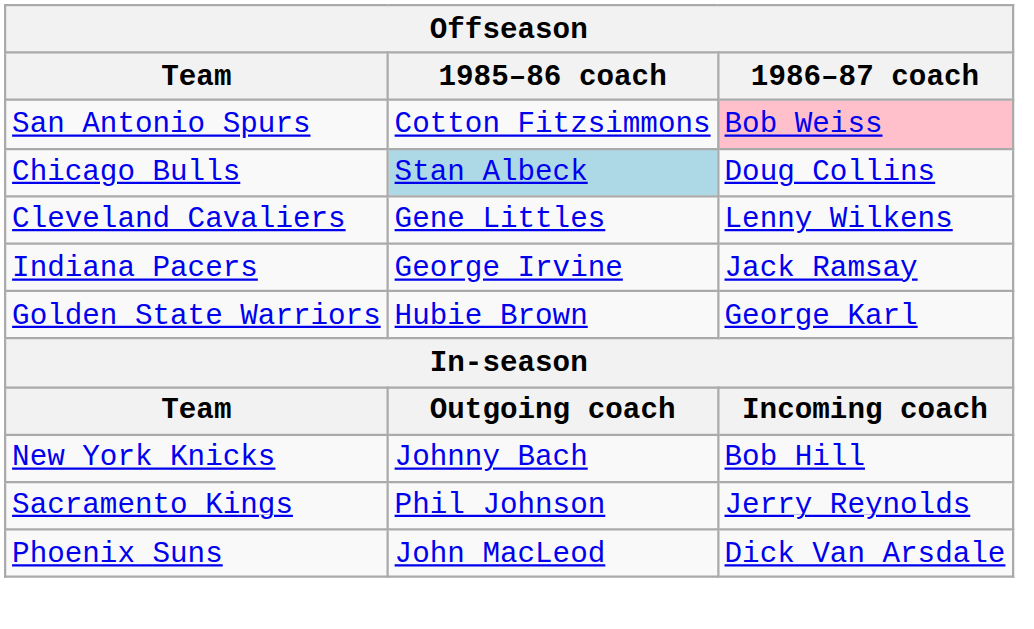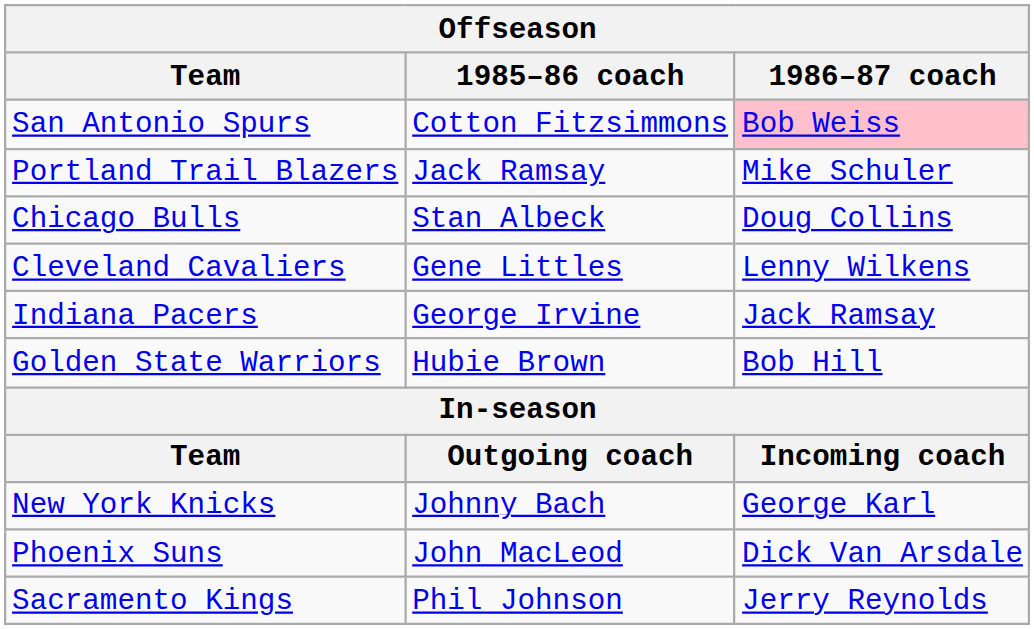 <table class="wikitable">
 <tr>
 <th colspan="3">Offseason</th>
 </tr>
 <tr>
 <th>Team</th>
 <th>1985–86 coach</th>
 <th>1986–87 coach</th>
 </tr>
 <tr>
 <td><a href='#'>San Antonio Spurs</a></td>
 <td><a href='#'>Cotton Fitzsimmons</a></td>
 <td style="background: pink;"><a href='#'>Bob Weiss</a></td>
 </tr>
 <tr>
+<td><a href='#'>Portland Trail Blazers</a></td>
+<td><a href='#'>Jack Ramsay</a></td>
+<td><a href='#'>Mike Schuler</a></td>
+</tr>
+<tr>
 <td><a href='#'>Chicago Bulls</a></td>
-<td style="background: lightblue;"><a href='#'>Stan Albeck</a></td>
+<td><a href='#'>Stan Albeck</a></td>
 <td><a href='#'>Doug Collins</a></td>
 </tr>
 <tr>
 <td><a href='#'>Cleveland Cavaliers</a></td>
 <td><a href='#'>Gene Littles</a></td>
 <td><a href='#'>Lenny Wilkens</a></td>
 </tr>
 <tr>
 <td><a href='#'>Indiana Pacers</a></td>
 <td><a href='#'>George Irvine</a></td>
 <td><a href='#'>Jack Ramsay</a></td>
 </tr>
 <tr>
 <td><a href='#'>Golden State Warriors</a></td>
 <td><a href='#'>Hubie Brown</a></td>
-<td><a href='#'>George Karl</a></td>
+<td><a href='#'>Bob Hill</a></td>
 </tr>
 <tr>
 <th colspan="3">In-season</th>
 </tr>
 <tr>
 <th>Team</th>
 <th>Outgoing coach</th>
 <th>Incoming coach</th>
 </tr>
 <tr>
 <td><a href='#'>New York Knicks</a></td>
 <td><a href='#'>Johnny Bach</a></td>
-<td><a href='#'>Bob Hill</a></td>
+<td><a href='#'>George Karl</a></td>
+</tr>
+<tr>
+<td><a href='#'>Phoenix Suns</a></td>
+<td><a href='#'>John MacLeod</a></td>
+<td><a href='#'>Dick Van Arsdale</a></td>
 </tr>
 <tr>
 <td><a href='#'>Sacramento Kings</a></td>
 <td><a href='#'>Phil Johnson</a></td>
 <td><a href='#'>Jerry Reynolds</a></td>
 </tr>
-<tr>
-<td><a href='#'>Phoenix Suns</a></td>
-<td><a href='#'>John MacLeod</a></td>
-<td><a href='#'>Dick Van Arsdale</a></td>
-</tr>
 </table>
